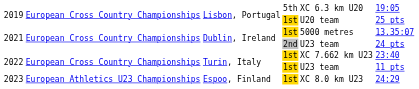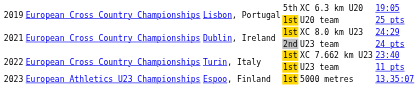 <table>
 <tr>
 <td rowspan=2>2019</td>
 <td rowspan=2><a href='#'>European Cross Country Championships</a></td>
 <td rowspan=2><a href='#'>Lisbon</a>, Portugal</td>
 <td>5th</td>
 <td>XC 6.3 km U20</td>
 <td><a href='#'>19:05</a></td>
 </tr>
 <tr>
 <td bgcolor=gold>1st</td>
 <td>U20 team</td>
 <td><a href='#'>25 pts</a></td>
 </tr>
 <tr>
 <td rowspan=2>2021</td>
 <td rowspan=2><a href='#'>European Cross Country Championships</a></td>
 <td rowspan=2><a href='#'>Dublin</a>, Ireland</td>
 <td bgcolor=gold>1st</td>
-<td>5000 metres</td>
-<td><a href='#'>13.35:07</a></td>
+<td>XC 8.0 km U23</td>
+<td><a href='#'>24:29</a></td>
 </tr>
 <tr>
 <td bgcolor=silver>2nd</td>
 <td>U23 team</td>
 <td><a href='#'>24 pts</a></td>
 </tr>
 <tr>
 <td rowspan=2>2022</td>
 <td rowspan=2><a href='#'>European Cross Country Championships</a></td>
 <td rowspan=2><a href='#'>Turin</a>, Italy</td>
 <td bgcolor=gold>1st</td>
 <td>XC 7.662 km U23</td>
 <td><a href='#'>23:40</a></td>
 </tr>
 <tr>
 <td bgcolor=gold>1st</td>
 <td>U23 team</td>
 <td><a href='#'>11 pts</a></td>
 </tr>
 <tr>
 <td>2023</td>
 <td><a href='#'>European Athletics U23 Championships</a></td>
 <td><a href='#'>Espoo</a>, Finland</td>
 <td bgcolor=gold>1st</td>
-<td>XC 8.0 km U23</td>
-<td><a href='#'>24:29</a></td>
+<td>5000 metres</td>
+<td><a href='#'>13.35:07</a></td>
 </tr>
 </table>
